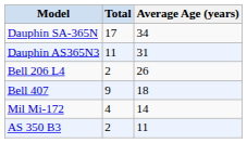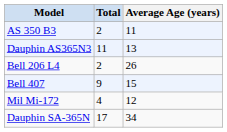 <table class="wikitable sortable">
 <tr>
 <th style="background:#cedff2">Model</th>
 <th style="background:#cedff2">Total</th>
 <th>Average Age (years)</th>
 </tr>
-<tr>
-<td><a href='#'>Dauphin SA-365N</a></td>
-<td>17</td>
-<td>34</td>
+<tr style="background:#edf3fe;">
+<td><a href='#'>AS 350 B3</a></td>
+<td>2</td>
+<td>11</td>
 </tr>
 <tr style="background:#edf3fe;">
 <td><a href='#'>Dauphin AS365N3</a></td>
 <td>11</td>
-<td>31</td>
+<td>13</td>
 </tr>
 <tr>
 <td><a href='#'>Bell 206 L4</a></td>
 <td>2</td>
 <td>26</td>
 </tr>
 <tr style="background:#edf3fe;">
 <td><a href='#'>Bell 407</a></td>
 <td>9</td>
-<td>18</td>
+<td>15</td>
 </tr>
 <tr>
 <td><a href='#'>Mil Mi-172</a></td>
 <td>4</td>
-<td>14</td>
+<td>12</td>
 </tr>
-<tr style="background:#edf3fe;">
-<td><a href='#'>AS 350 B3</a></td>
-<td>2</td>
-<td>11</td>
+<tr>
+<td><a href='#'>Dauphin SA-365N</a></td>
+<td>17</td>
+<td>34</td>
 </tr>
 </table>
